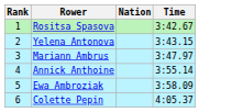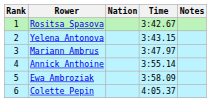 <table class="wikitable sortable" style="text-align:center">
 <tr>
 <th>Rank</th>
 <th>Rower</th>
 <th>Nation</th>
 <th>Time</th>
+<th>Notes</th>
 </tr>
 <tr bgcolor=bbf3bb>
 <td>1</td>
 <td align=left data-sort-value="Spasova, Rositsa"><a href='#'>Rositsa Spasova</a></td>
 <td align=left></td>
 <td>3:42.67</td>
+<td></td>
 </tr>
 <tr bgcolor=bbf3ff>
 <td>2</td>
 <td align=left data-sort-value="Antonova, Yelena"><a href='#'>Yelena Antonova</a></td>
 <td align=left></td>
 <td>3:43.15</td>
+<td></td>
 </tr>
 <tr bgcolor=bbf3ff>
 <td>3</td>
 <td align=left data-sort-value="Ambrus, Mariann"><a href='#'>Mariann Ambrus</a></td>
 <td align=left></td>
 <td>3:47.97</td>
+<td></td>
 </tr>
 <tr bgcolor=bbf3ff>
 <td>4</td>
 <td align=left data-sort-value="Anthoine, Annick"><a href='#'>Annick Anthoine</a></td>
 <td align=left></td>
 <td>3:55.14</td>
+<td></td>
 </tr>
 <tr bgcolor=bbf3ff>
 <td>5</td>
 <td align=left data-sort-value="Ambroziak, Ewa"><a href='#'>Ewa Ambroziak</a></td>
 <td align=left></td>
 <td>3:58.09</td>
+<td></td>
 </tr>
 <tr bgcolor=bbf3ff>
 <td>6</td>
 <td align=left data-sort-value="Pepin, Colette"><a href='#'>Colette Pepin</a></td>
 <td align=left></td>
 <td>4:05.37</td>
+<td></td>
 </tr>
 </table>
